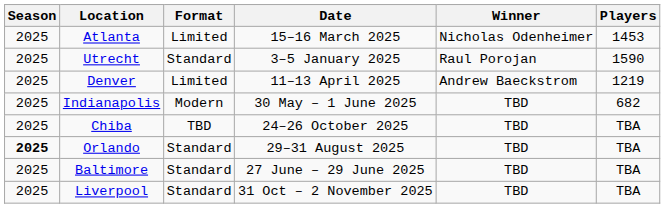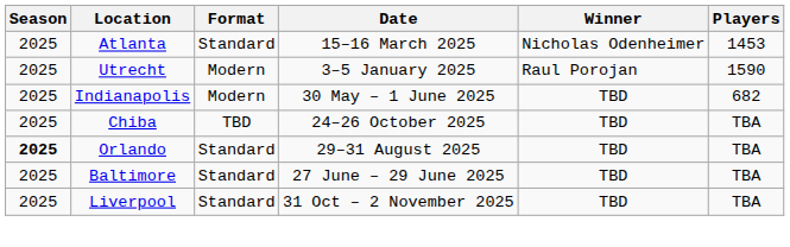 <table class="wikitable sortable" style="text-align: center;">
 <tr>
 <th>Season</th>
 <th>Location</th>
 <th>Format</th>
 <th data-sort-type="isoDate">Date</th>
 <th>Winner</th>
 <th>Players</th>
 </tr>
 <tr>
 <td>2025</td>
 <td><a href='#'>Atlanta</a></td>
-<td>Limited</td>
+<td>Standard</td>
 <td data-sort-value="2025-03-15">15–16 March 2025</td>
 <td align=left> Nicholas Odenheimer</td>
 <td>1453</td>
 </tr>
 <tr>
 <td>2025</td>
 <td><a href='#'>Utrecht</a></td>
-<td>Standard</td>
+<td>Modern</td>
 <td data-sort-value="2025-01-03">3–5 January 2025</td>
 <td align=left> Raul Porojan</td>
 <td>1590</td>
-</tr>
-<tr>
-<td>2025</td>
-<td><a href='#'>Denver</a></td>
-<td>Limited</td>
-<td>11–13 April 2025</td>
-<td align=left> Andrew Baeckstrom</td>
-<td>1219</td>
 </tr>
 <tr>
 <td>2025</td>
 <td><a href='#'>Indianapolis</a></td>
 <td>Modern</td>
 <td>30 May – 1 June 2025</td>
 <td>TBD</td>
 <td>682</td>
 </tr>
 <tr>
 <td>2025</td>
 <td><a href='#'>Chiba</a></td>
 <td>TBD</td>
 <td>24–26 October 2025</td>
 <td>TBD</td>
 <td>TBA</td>
 </tr>
 <tr>
 <td><strong>2025</strong></td>
 <td><a href='#'>Orlando</a></td>
 <td>Standard</td>
 <td>29–31 August 2025</td>
 <td>TBD</td>
 <td>TBA</td>
 </tr>
 <tr>
 <td>2025</td>
 <td><a href='#'>Baltimore</a></td>
 <td>Standard</td>
 <td>27 June – 29 June 2025</td>
 <td>TBD</td>
 <td>TBA</td>
 </tr>
 <tr>
 <td>2025</td>
 <td><a href='#'>Liverpool</a></td>
 <td>Standard</td>
 <td>31 Oct – 2 November 2025</td>
 <td>TBD</td>
 <td>TBA</td>
 </tr>
 </table>
